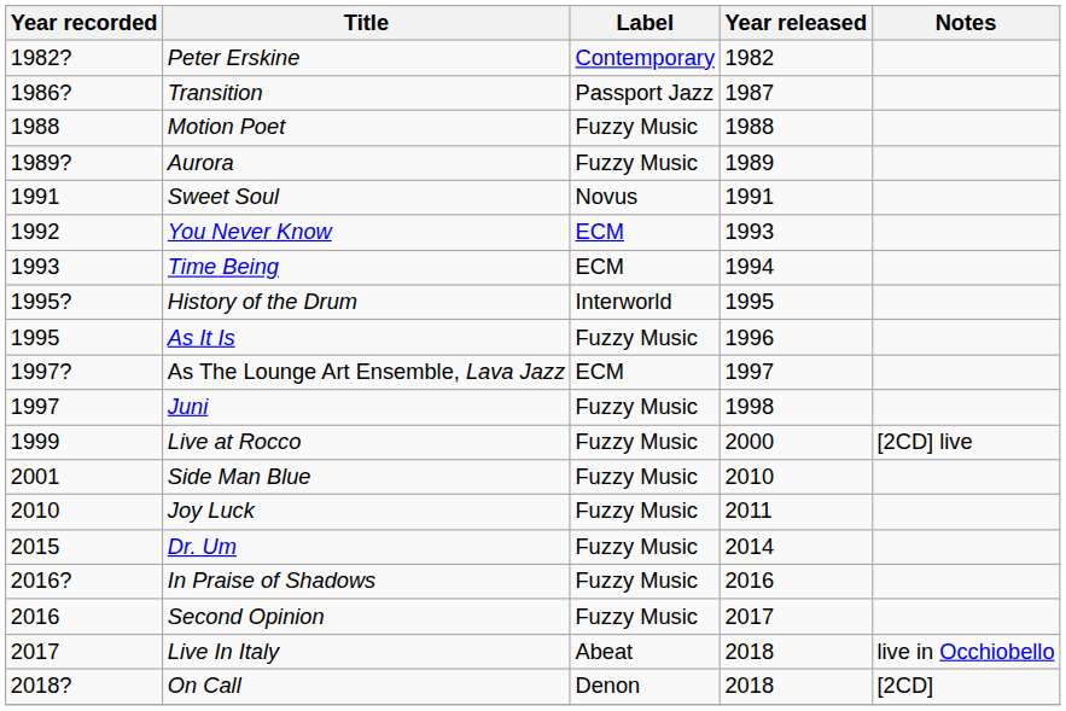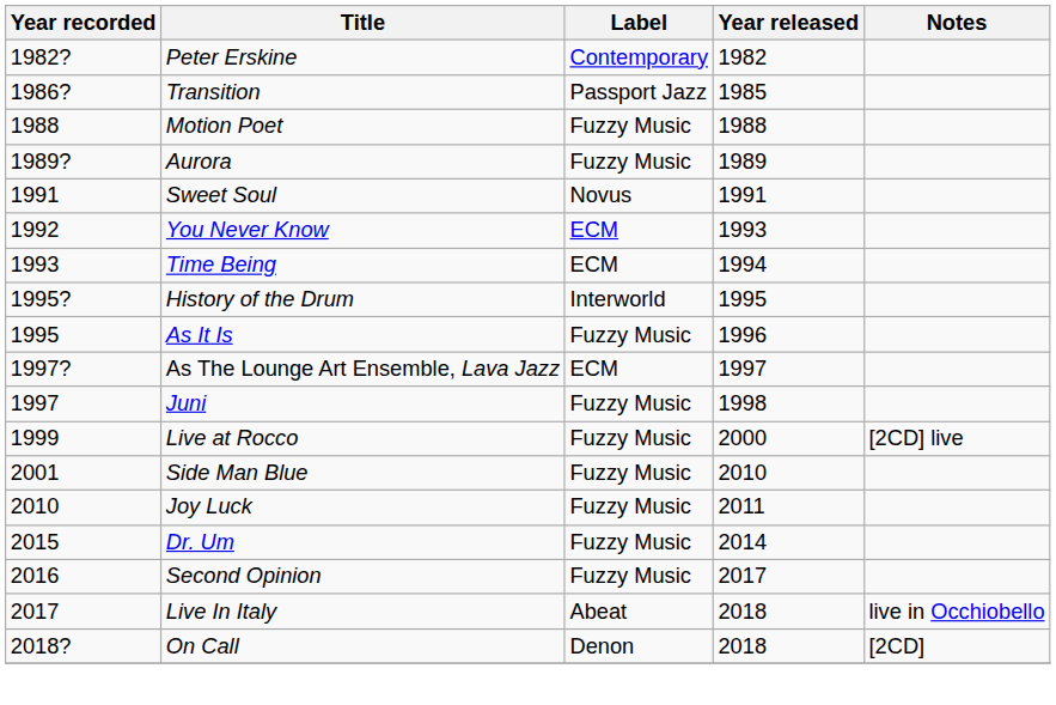 <table class="wikitable sortable">
 <tr>
 <th>Year recorded</th>
 <th>Title</th>
 <th>Label</th>
 <th>Year released</th>
 <th>Notes</th>
 </tr>
 <tr>
 <td>1982?</td>
 <td><em>Peter Erskine</em></td>
 <td><a href='#'>Contemporary</a></td>
 <td>1982</td>
 <td></td>
 </tr>
 <tr>
 <td>1986?</td>
 <td><em>Transition</em></td>
 <td>Passport Jazz</td>
-<td>1987</td>
+<td>1985</td>
 <td></td>
 </tr>
 <tr>
 <td>1988</td>
 <td><em>Motion Poet</em></td>
 <td>Fuzzy Music</td>
 <td>1988</td>
 <td></td>
 </tr>
 <tr>
 <td>1989?</td>
 <td><em>Aurora</em></td>
 <td>Fuzzy Music</td>
 <td>1989</td>
 <td></td>
 </tr>
 <tr>
 <td>1991</td>
 <td><em>Sweet Soul</em></td>
 <td>Novus</td>
 <td>1991</td>
 <td></td>
 </tr>
 <tr>
 <td>1992</td>
 <td><em><a href='#'>You Never Know</a></em></td>
 <td><a href='#'>ECM</a></td>
 <td>1993</td>
 <td></td>
 </tr>
 <tr>
 <td>1993</td>
 <td><em><a href='#'>Time Being</a></em></td>
 <td>ECM</td>
 <td>1994</td>
 <td></td>
 </tr>
 <tr>
 <td>1995?</td>
 <td><em>History of the Drum</em></td>
 <td>Interworld</td>
 <td>1995</td>
 <td></td>
 </tr>
 <tr>
 <td>1995</td>
 <td><em><a href='#'>As It Is</a></em></td>
 <td>Fuzzy Music</td>
 <td>1996</td>
 <td></td>
 </tr>
 <tr>
 <td>1997?</td>
 <td>As The Lounge Art Ensemble, <em>Lava Jazz</em></td>
 <td>ECM</td>
 <td>1997</td>
 <td></td>
 </tr>
 <tr>
 <td>1997</td>
 <td><em><a href='#'>Juni</a></em></td>
 <td>Fuzzy Music</td>
 <td>1998</td>
 <td></td>
 </tr>
 <tr>
 <td>1999</td>
 <td><em>Live at Rocco</em></td>
 <td>Fuzzy Music</td>
 <td>2000</td>
 <td>[2CD] live</td>
 </tr>
 <tr>
 <td>2001</td>
 <td><em>Side Man Blue</em></td>
 <td>Fuzzy Music</td>
 <td>2010</td>
 <td></td>
 </tr>
 <tr>
 <td>2010</td>
 <td><em>Joy Luck</em></td>
 <td>Fuzzy Music</td>
 <td>2011</td>
 <td></td>
 </tr>
 <tr>
 <td>2015</td>
 <td><em><a href='#'>Dr. Um</a></em></td>
 <td>Fuzzy Music</td>
 <td>2014</td>
 <td></td>
 </tr>
 <tr>
-<td>2016?</td>
-<td><em>In Praise of Shadows</em></td>
-<td>Fuzzy Music</td>
-<td>2016</td>
-<td></td>
-</tr>
-<tr>
 <td>2016</td>
 <td><em>Second Opinion</em></td>
 <td>Fuzzy Music</td>
 <td>2017</td>
 <td></td>
 </tr>
 <tr>
 <td>2017</td>
 <td><em>Live In Italy</em></td>
 <td>Abeat</td>
 <td>2018</td>
 <td>live in <a href='#'>Occhiobello</a></td>
 </tr>
 <tr>
 <td>2018?</td>
 <td><em>On Call</em></td>
 <td>Denon</td>
 <td>2018</td>
 <td>[2CD]</td>
 </tr>
 <tr>
 </tr>
 </table>
